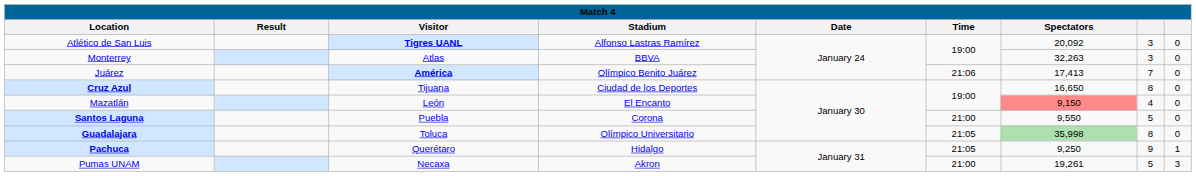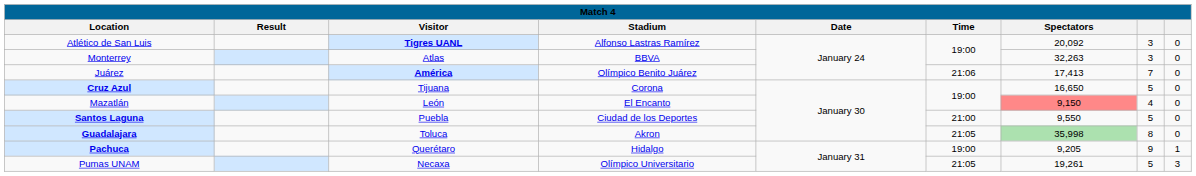 <table class="wikitable mw-collapsible mw-collapsed" style="font-size:95%; text-align: center; width: 95%;">
 <tr>
 <th colspan="9" style=" background: #006699 " width="100%;" align="center"><b>Match 4</b></th>
 </tr>
 <tr>
 <th width="125">Location</th>
 <th width="65">Result</th>
 <th width="125">Visitor</th>
 <th width="130">Stadium</th>
 <th width="100">Date</th>
 <th width="40">Time</th>
 <th width="50">Spectators</th>
 <th width="10"></th>
 <th width="10"></th>
 </tr>
 <tr aling="center">
 <td><a href='#'>Atlético de San Luis</a></td>
 <td></td>
 <td bgcolor="D0E7FF"><strong><a href='#'>Tigres UANL</a></strong></td>
 <td><a href='#'>Alfonso Lastras Ramírez</a></td>
 <td rowspan="3">January 24</td>
 <td rowspan="2">19:00</td>
 <td>20,092</td>
 <td>3</td>
 <td>0</td>
 </tr>
 <tr aling="center">
 <td><a href='#'>Monterrey</a></td>
 <td bgcolor="D0E7FF"><strong></strong></td>
 <td><a href='#'>Atlas</a></td>
 <td><a href='#'>BBVA</a></td>
 <td>32,263</td>
 <td>3</td>
 <td>0</td>
 </tr>
 <tr aling="center">
 <td><a href='#'>Juárez</a></td>
 <td></td>
 <td bgcolor="D0E7FF"><strong><a href='#'>América</a></strong></td>
 <td><a href='#'>Olímpico Benito Juárez</a></td>
 <td>21:06</td>
 <td>17,413</td>
 <td>7</td>
 <td>0</td>
 </tr>
 <tr aling="center">
 <td bgcolor="D0E7FF"><strong><a href='#'>Cruz Azul</a></strong></td>
 <td></td>
 <td><a href='#'>Tijuana</a></td>
-<td><a href='#'>Ciudad de los Deportes</a></td>
+<td><a href='#'>Corona</a></td>
 <td rowspan="4">January 30</td>
 <td rowspan="2">19:00</td>
 <td>16,650</td>
-<td>8</td>
+<td>5</td>
 <td>0</td>
 </tr>
 <tr aling="center">
 <td><a href='#'>Mazatlán</a></td>
 <td bgcolor="D0E7FF"><strong></strong></td>
 <td><a href='#'>León</a></td>
 <td><a href='#'>El Encanto</a></td>
 <td bgcolor=#FF8888>9,150</td>
 <td>4</td>
 <td>0</td>
 </tr>
 <tr aling="center">
 <td bgcolor="D0E7FF"><strong><a href='#'>Santos Laguna</a></strong></td>
 <td></td>
 <td><a href='#'>Puebla</a></td>
-<td><a href='#'>Corona</a></td>
+<td><a href='#'>Ciudad de los Deportes</a></td>
 <td>21:00</td>
 <td>9,550</td>
 <td>5</td>
 <td>0</td>
 </tr>
 <tr aling="center">
 <td bgcolor="D0E7FF"><strong><a href='#'>Guadalajara</a></strong></td>
 <td></td>
 <td><a href='#'>Toluca</a></td>
-<td><a href='#'>Olímpico Universitario</a></td>
+<td><a href='#'>Akron</a></td>
 <td>21:05</td>
 <td bgcolor=#ACE1AF>35,998</td>
 <td>8</td>
 <td>0</td>
 </tr>
 <tr aling="center">
 <td bgcolor="D0E7FF"><strong><a href='#'>Pachuca</a></strong></td>
 <td></td>
 <td><a href='#'>Querétaro</a></td>
 <td><a href='#'>Hidalgo</a></td>
 <td rowspan="2">January 31</td>
-<td>21:05</td>
-<td>9,250</td>
+<td>19:00</td>
+<td>9,205</td>
 <td>9</td>
 <td>1</td>
 </tr>
 <tr aling="center">
 <td><a href='#'>Pumas UNAM</a></td>
 <td bgcolor="D0E7FF"><strong></strong></td>
 <td><a href='#'>Necaxa</a></td>
-<td><a href='#'>Akron</a></td>
-<td>21:00</td>
+<td><a href='#'>Olímpico Universitario</a></td>
+<td>21:05</td>
 <td>19,261</td>
 <td>5</td>
 <td>3</td>
 </tr>
 </table>
